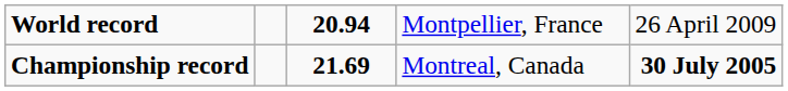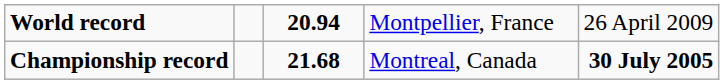 <table class="wikitable">
 <tr>
 <td><strong>World record</strong></td>
 <td style="padding-right:1em"></td>
 <td style="text-align:center;padding-left:1em; padding-right:1em;"><strong>20.94</strong></td>
 <td style="padding-right:1em"><a href='#'>Montpellier</a>, France</td>
 <td align=right>26 April 2009</td>
 </tr>
 <tr>
 <td><strong>Championship record</strong></td>
 <td style="padding-right:1em"></td>
-<td style="text-align:center;padding-left:1em; padding-right:1em;"><strong>21.69</strong></td>
+<td style="text-align:center;padding-left:1em; padding-right:1em;"><strong>21.68</strong></td>
 <td style="padding-right:1em"><a href='#'>Montreal</a>, Canada</td>
 <td align=right><strong>30 July 2005</strong></td>
 </tr>
 </table>
